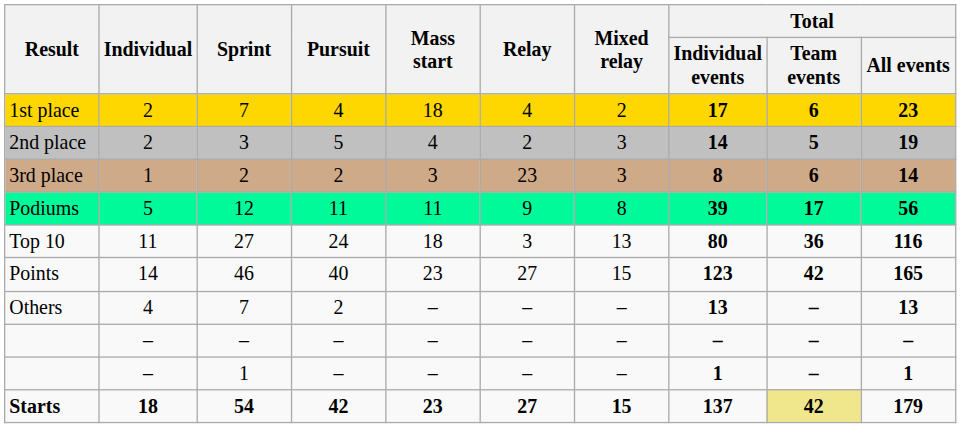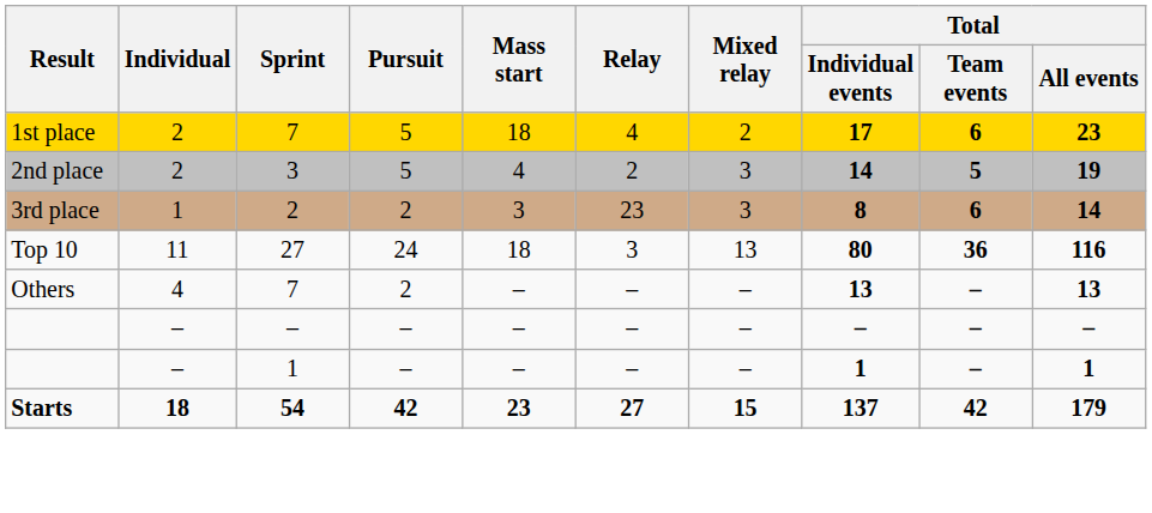 <table class="wikitable" style="text-align: center; font-size:95%; ">
 <tr>
 <th style="width:65px;" rowspan="2">Result</th>
 <th style="width:65px;" rowspan="2">Individual</th>
 <th style="width:65px;" rowspan="2">Sprint</th>
 <th style="width:65px;" rowspan="2">Pursuit</th>
 <th style="width:65px;" rowspan="2">Mass start</th>
 <th style="width:65px;" rowspan="2">Relay</th>
 <th style="width:65px;" rowspan="2">Mixed<br>relay</th>
 <th style="width:65px;" colspan="3">Total</th>
 </tr>
 <tr>
 <th style="width:65px;">Individual events</th>
 <th style="width:65px;">Team events</th>
 <th style="width:65px;">All events</th>
 </tr>
 <tr style="background:gold;">
 <td align=left>1st place</td>
 <td>2</td>
 <td>7</td>
-<td>4</td>
+<td>5</td>
 <td>18</td>
 <td>4</td>
 <td>2</td>
 <td><strong>17</strong></td>
 <td><strong>6</strong></td>
 <td><strong>23</strong></td>
 </tr>
 <tr style="background:silver;">
 <td align=left>2nd place</td>
 <td>2</td>
 <td>3</td>
 <td>5</td>
 <td>4</td>
 <td>2</td>
 <td>3</td>
 <td><strong>14</strong></td>
 <td><strong>5</strong></td>
 <td><strong>19</strong></td>
 </tr>
 <tr style="background:#cfaa88;">
 <td align=left>3rd place</td>
 <td>1</td>
 <td>2</td>
 <td>2</td>
 <td>3</td>
 <td>23</td>
 <td>3</td>
 <td><strong>8</strong></td>
 <td><strong>6</strong></td>
 <td><strong>14</strong></td>
 </tr>
-<tr style="background:#00FA9A;">
-<td align=left>Podiums</td>
-<td>5</td>
-<td>12</td>
-<td>11</td>
-<td>11</td>
-<td>9</td>
-<td>8</td>
-<td><strong>39</strong></td>
-<td><strong>17</strong></td>
-<td><strong>56</strong></td>
-</tr>
 <tr>
 <td align=left>Top 10</td>
 <td>11</td>
 <td>27</td>
 <td>24</td>
 <td>18</td>
 <td>3</td>
 <td>13</td>
 <td><strong>80</strong></td>
 <td><strong>36</strong></td>
 <td><strong>116</strong></td>
-</tr>
-<tr>
-<td align=left>Points</td>
-<td>14</td>
-<td>46</td>
-<td>40</td>
-<td>23</td>
-<td>27</td>
-<td>15</td>
-<td><strong>123</strong></td>
-<td><strong>42</strong></td>
-<td><strong>165</strong></td>
 </tr>
 <tr>
 <td align=left>Others</td>
 <td>4</td>
 <td>7</td>
 <td>2</td>
 <td>–</td>
 <td>–</td>
 <td>–</td>
 <td><strong>13</strong></td>
 <td><strong>–</strong></td>
 <td><strong>13</strong></td>
 </tr>
 <tr>
 <td align=left></td>
 <td>–</td>
 <td>–</td>
 <td>–</td>
 <td>–</td>
 <td>–</td>
 <td>–</td>
 <td><strong>–</strong></td>
 <td><strong>–</strong></td>
 <td><strong>–</strong></td>
 </tr>
 <tr>
 <td align=left></td>
 <td>–</td>
 <td>1</td>
 <td>–</td>
 <td>–</td>
 <td>–</td>
 <td>–</td>
 <td><strong>1</strong></td>
 <td><strong>–</strong></td>
 <td><strong>1</strong></td>
 </tr>
 <tr>
 <td align=left><strong>Starts</strong></td>
 <td><strong>18</strong></td>
 <td><strong>54</strong></td>
 <td><strong>42</strong></td>
 <td><strong>23</strong></td>
 <td><strong>27</strong></td>
 <td><strong>15</strong></td>
 <td><strong>137</strong></td>
-<td style="background: khaki;"><strong>42</strong></td>
+<td><strong>42</strong></td>
 <td><strong>179</strong>  </td>
 </tr>
 </table>
